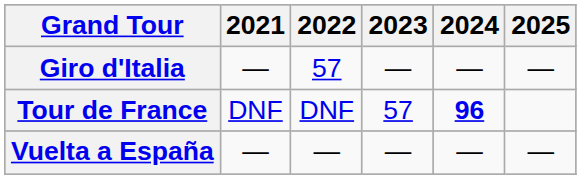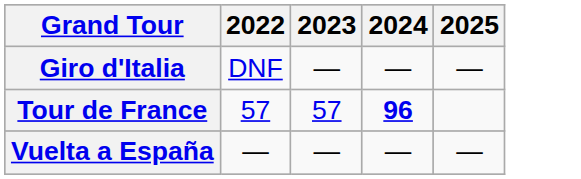 <table class="wikitable plainrowheaders">
 <tr>
 <th scope="col"><a href='#'>Grand Tour</a></th>
-<th scope="col">2021</th>
 <th scope="col">2022</th>
 <th scope="col">2023</th>
 <th scope="col">2024</th>
 <th scope="col">2025</th>
 </tr>
 <tr style="text-align:center;">
 <th scope="row"> <a href='#'>Giro d'Italia</a></th>
-<td>—</td>
-<td><a href='#'>57</a></td>
+<td><a href='#'>DNF</a></td>
 <td>—</td>
 <td>—</td>
 <td>—</td>
 </tr>
 <tr style="text-align:center;">
 <th scope="row"> <a href='#'>Tour de France</a></th>
-<td><a href='#'>DNF</a></td>
-<td><a href='#'>DNF</a></td>
+<td><a href='#'>57</a></td>
 <td><a href='#'>57</a></td>
 <td><strong><a href='#'>96</a></strong></td>
 <td><a href='#'></a></td>
 </tr>
 <tr style="text-align:center;">
 <th scope="row"> <a href='#'>Vuelta a España</a></th>
 <td>—</td>
 <td>—</td>
 <td>—</td>
 <td>—</td>
-<td>—</td>
 </tr>
 </table>
